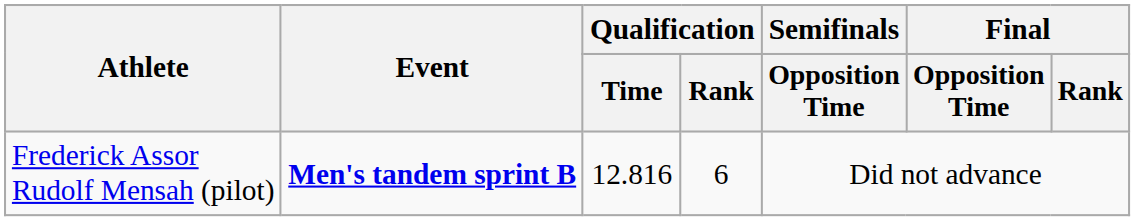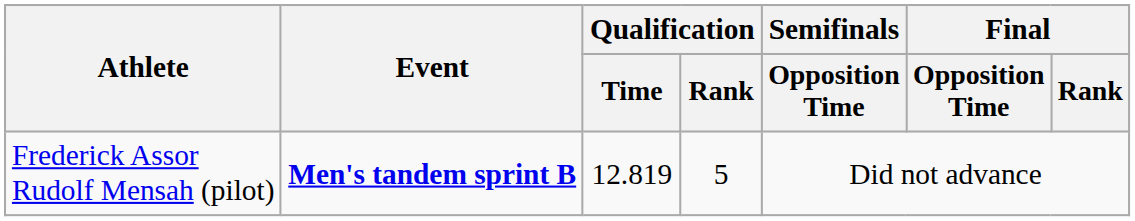 <table class="wikitable" style="font-size:90%;">
 <tr>
 <th rowspan=2>Athlete</th>
 <th rowspan=2>Event</th>
 <th colspan=2>Qualification</th>
 <th>Semifinals</th>
 <th colspan=2>Final</th>
 </tr>
 <tr style="font-size:95%">
 <th>Time</th>
 <th>Rank</th>
 <th>Opposition<br>Time</th>
 <th>Opposition<br>Time</th>
 <th>Rank</th>
 </tr>
 <tr align=center>
 <td align=left><a href='#'>Frederick Assor</a><br><a href='#'>Rudolf Mensah</a> (pilot)</td>
 <td align=left><strong><a href='#'>Men's tandem sprint B</a></strong></td>
-<td>12.816</td>
-<td>6</td>
+<td>12.819</td>
+<td>5</td>
 <td colspan=3>Did not advance</td>
 </tr>
 </table>
